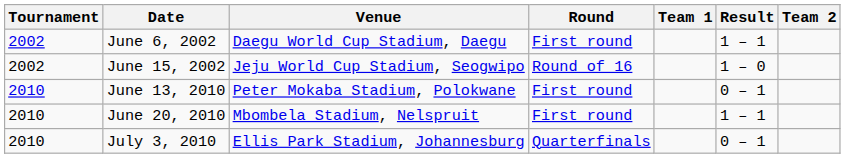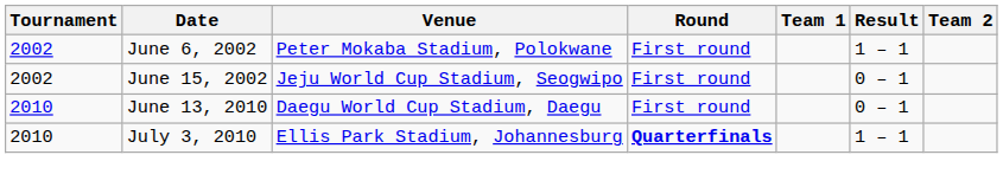 <table class="wikitable">
 <tr>
 <th>Tournament</th>
 <th>Date</th>
 <th>Venue</th>
 <th>Round</th>
 <th>Team 1</th>
 <th>Result</th>
 <th>Team 2</th>
 </tr>
 <tr>
 <td><a href='#'>2002</a></td>
 <td>June 6, 2002</td>
-<td><a href='#'>Daegu World Cup Stadium</a>, <a href='#'>Daegu</a></td>
+<td><a href='#'>Peter Mokaba Stadium</a>, <a href='#'>Polokwane</a></td>
 <td><a href='#'>First round</a></td>
 <td></td>
 <td>1 – 1</td>
 <td></td>
 </tr>
 <tr>
 <td>2002</td>
 <td>June 15, 2002</td>
 <td><a href='#'>Jeju World Cup Stadium</a>, <a href='#'>Seogwipo</a></td>
-<td><a href='#'>Round of 16</a></td>
+<td><a href='#'>First round</a></td>
 <td></td>
-<td>1 – 0</td>
+<td>0 – 1</td>
 <td></td>
 </tr>
 <tr>
 <td><a href='#'>2010</a></td>
 <td>June 13, 2010</td>
-<td><a href='#'>Peter Mokaba Stadium</a>, <a href='#'>Polokwane</a></td>
+<td><a href='#'>Daegu World Cup Stadium</a>, <a href='#'>Daegu</a></td>
 <td><a href='#'>First round</a></td>
 <td></td>
 <td>0 – 1</td>
 <td></td>
 </tr>
 <tr>
 <td>2010</td>
-<td>June 20, 2010</td>
-<td><a href='#'>Mbombela Stadium</a>, <a href='#'>Nelspruit</a></td>
-<td><a href='#'>First round</a></td>
+<td>July 3, 2010</td>
+<td><a href='#'>Ellis Park Stadium</a>, <a href='#'>Johannesburg</a></td>
+<td><strong><a href='#'>Quarterfinals</a></strong></td>
 <td></td>
 <td>1 – 1</td>
 <td></td>
 </tr>
-<tr>
-<td>2010</td>
-<td>July 3, 2010</td>
-<td><a href='#'>Ellis Park Stadium</a>, <a href='#'>Johannesburg</a></td>
-<td><a href='#'>Quarterfinals</a></td>
-<td></td>
-<td>0 – 1</td>
-<td></td>
-</tr>
 </table>
